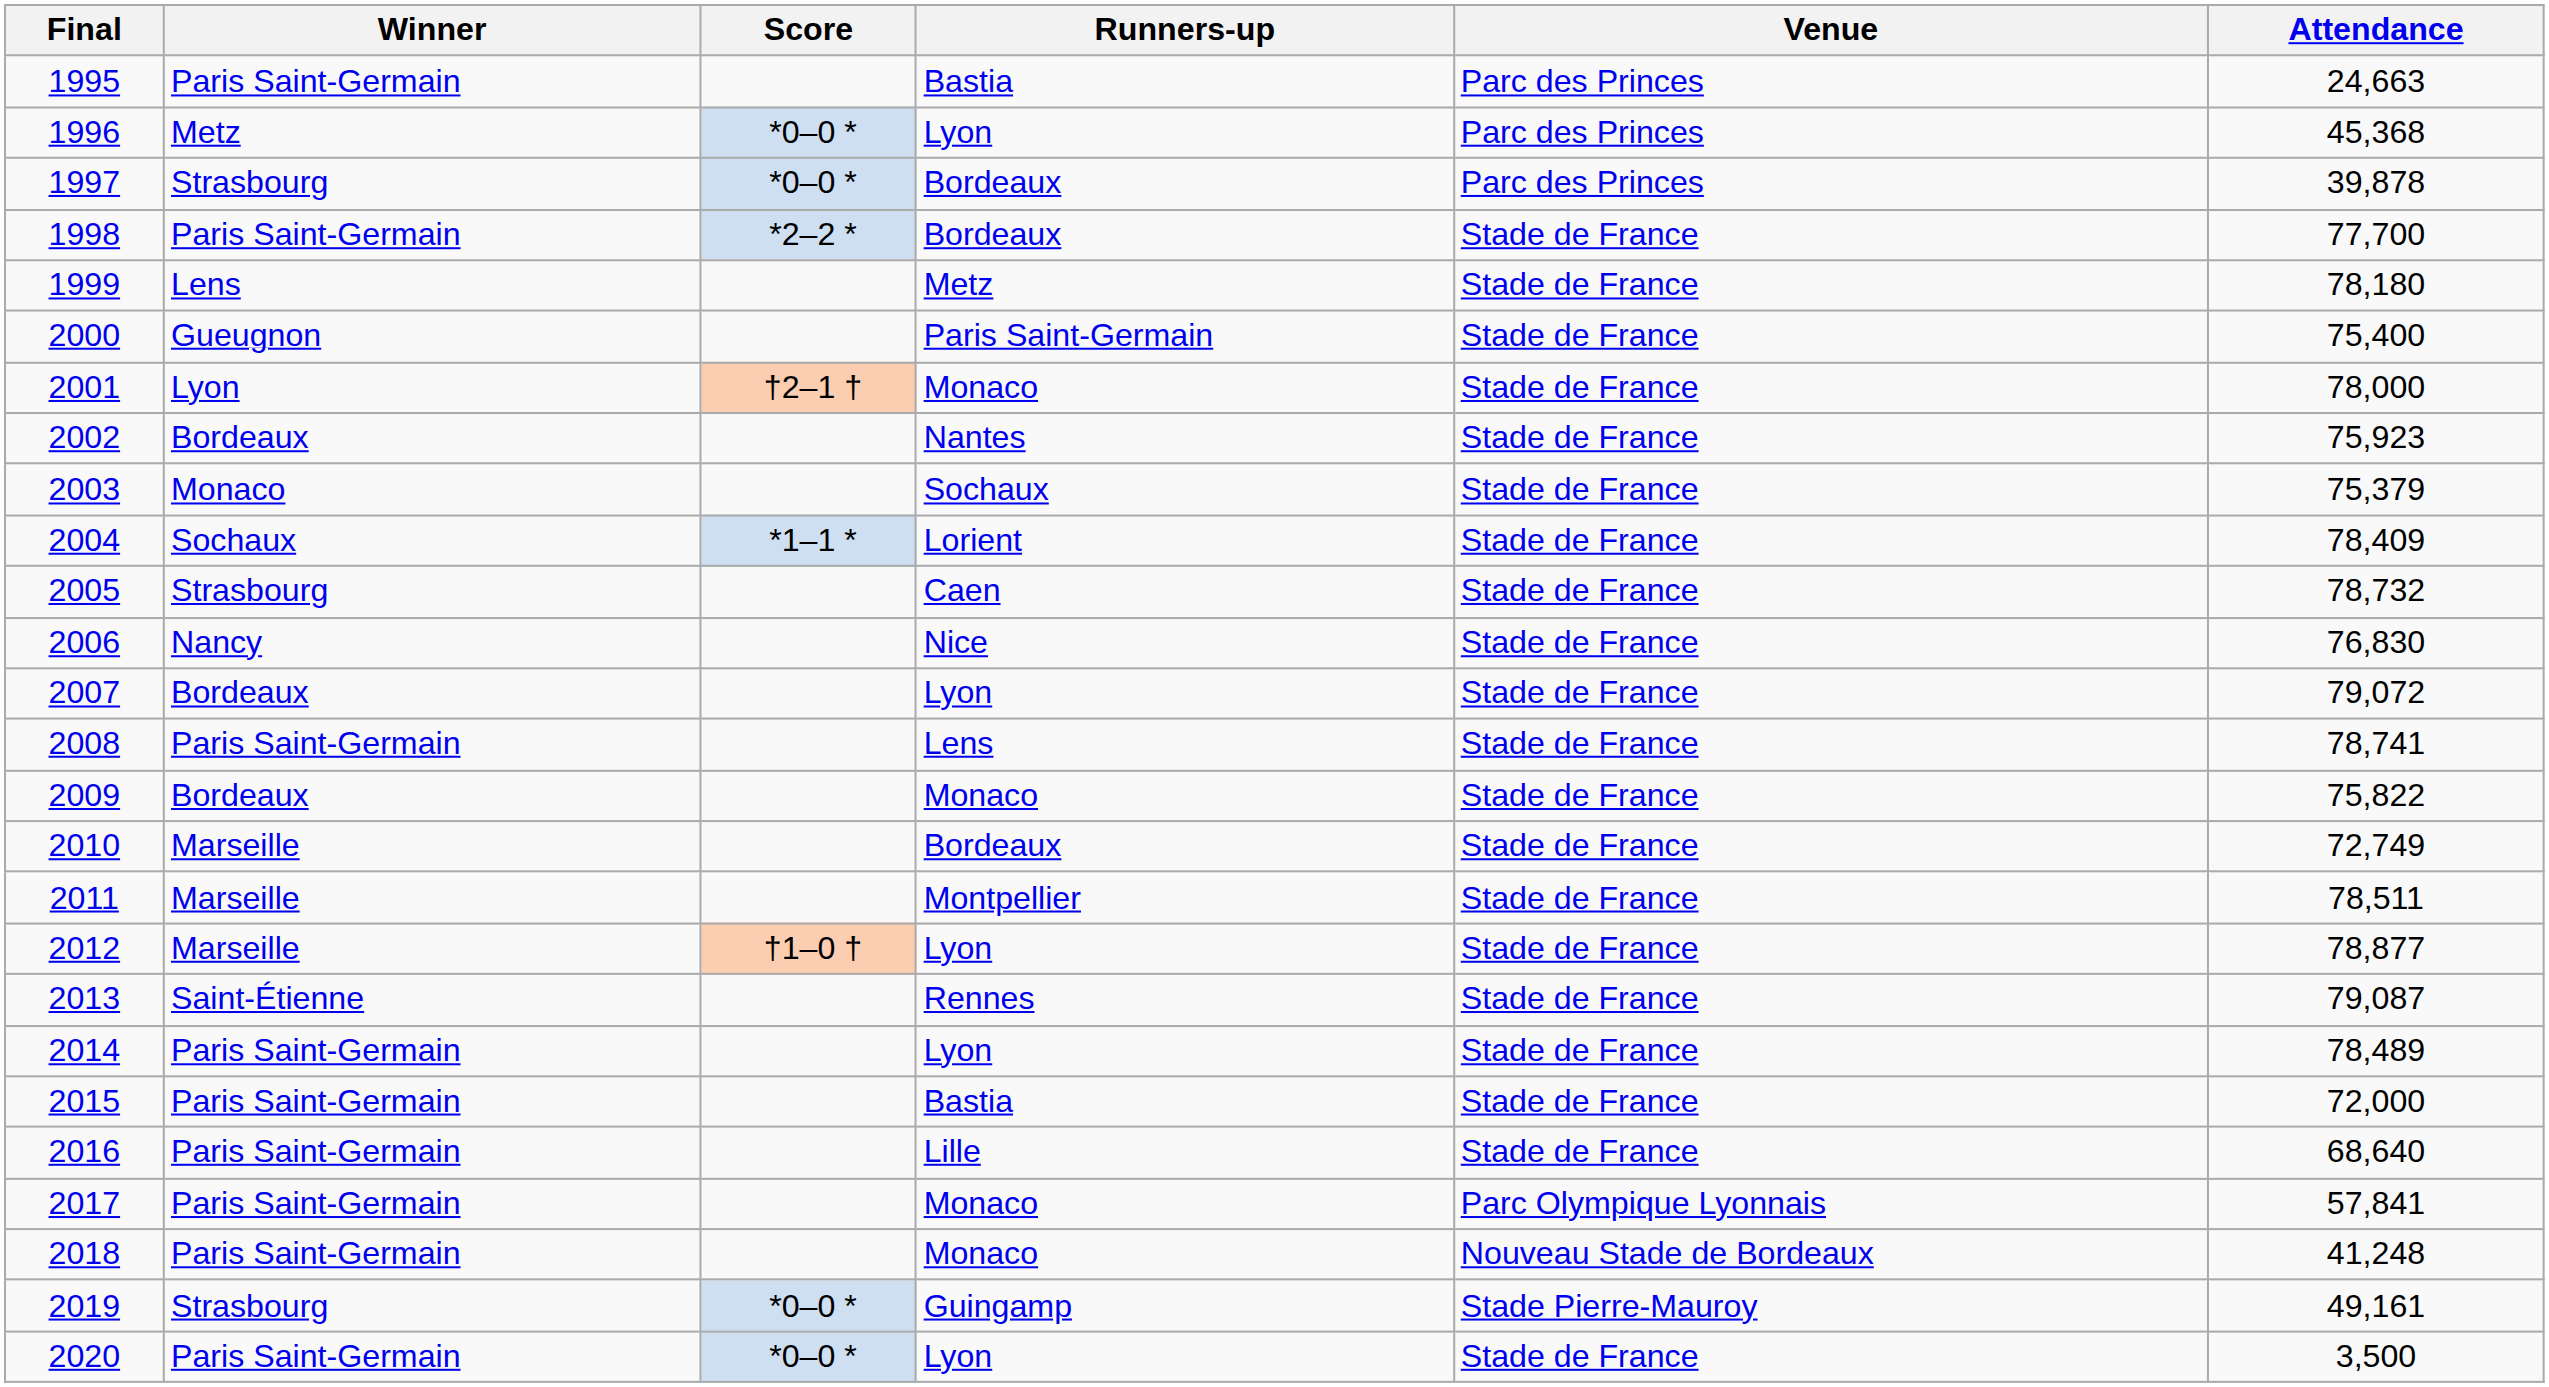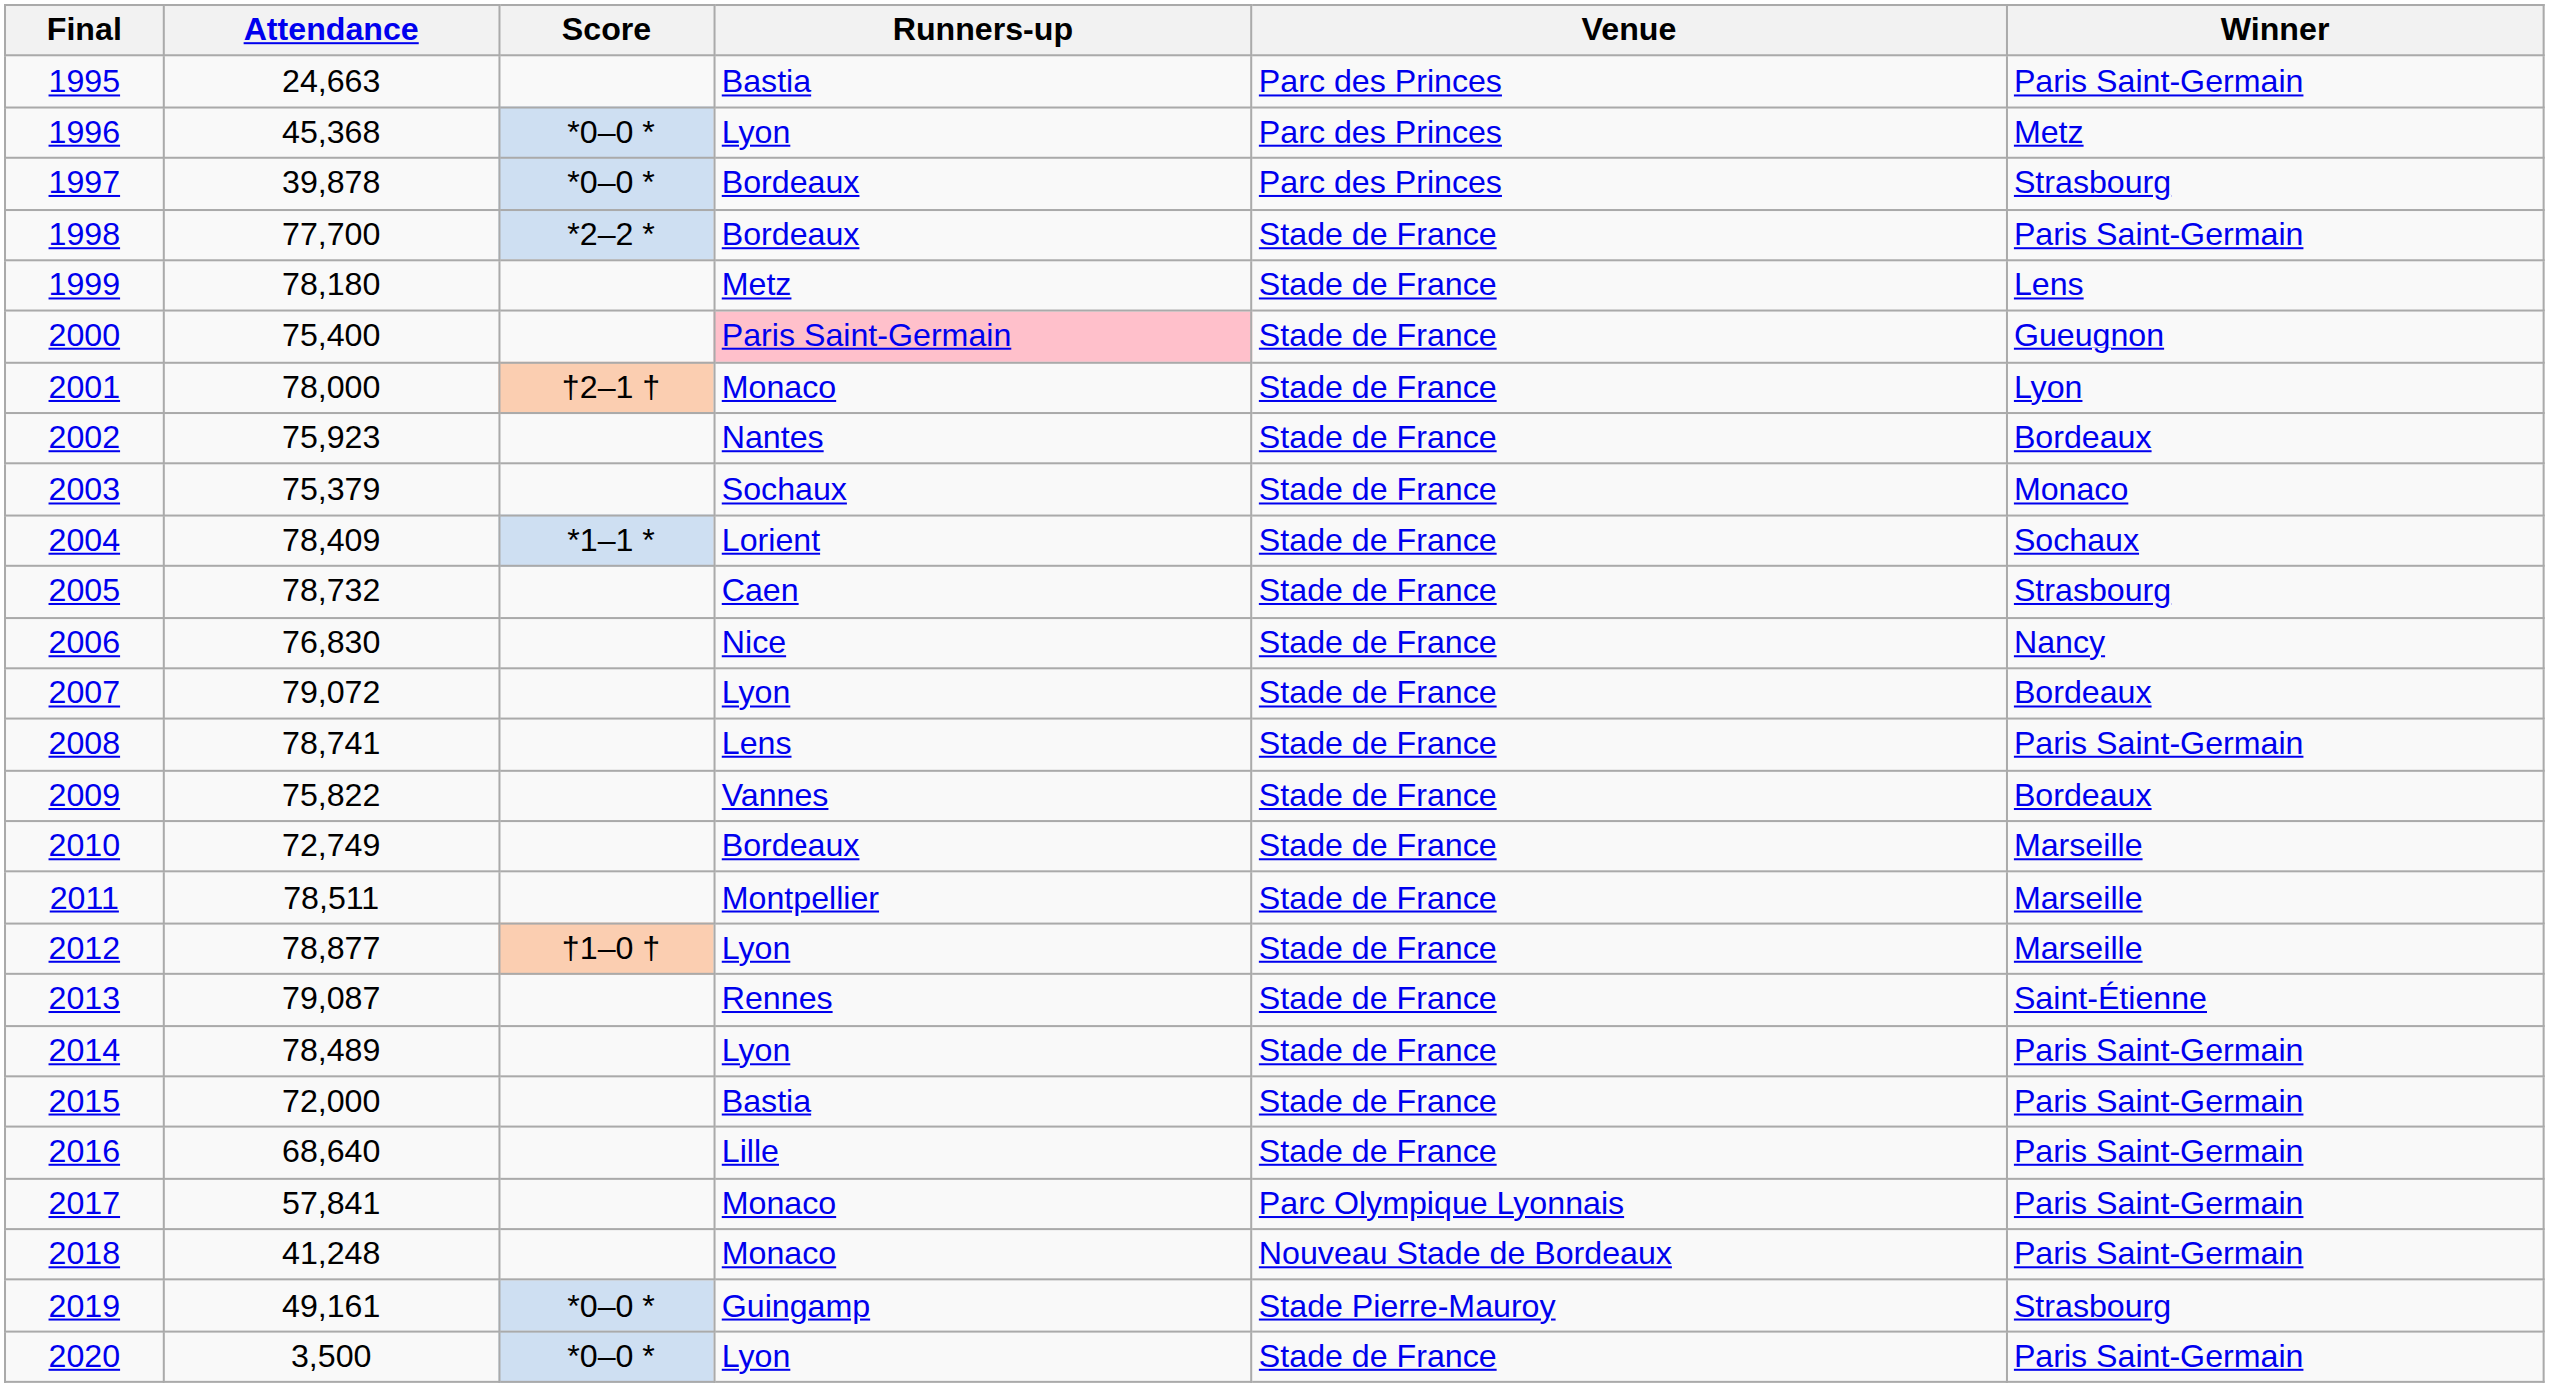 <table class="sortable wikitable" style="width:100%;">
 <tr>
 <th>Final</th>
-<th>Winner</th>
+<th><a href='#'>Attendance</a></th>
 <th>Score</th>
 <th>Runners-up</th>
 <th>Venue</th>
-<th><a href='#'>Attendance</a></th>
+<th>Winner</th>
 </tr>
 <tr>
 <td align=center><a href='#'>1995</a></td>
-<td><a href='#'>Paris Saint-Germain</a></td>
+<td align=center>24,663</td>
 <td align=center></td>
 <td><a href='#'>Bastia</a></td>
 <td><a href='#'>Parc des Princes</a></td>
-<td align=center>24,663</td>
+<td><a href='#'>Paris Saint-Germain</a></td>
 </tr>
 <tr>
 <td align=center><a href='#'>1996</a></td>
-<td><a href='#'>Metz</a></td>
+<td align=center>45,368</td>
 <td bgcolor="#CEDFF2" align=center><span> *</span>0–0 *</td>
 <td><a href='#'>Lyon</a></td>
 <td><a href='#'>Parc des Princes</a></td>
-<td align=center>45,368</td>
+<td><a href='#'>Metz</a></td>
 </tr>
 <tr>
 <td align=center><a href='#'>1997</a></td>
-<td><a href='#'>Strasbourg</a></td>
+<td align=center>39,878</td>
 <td bgcolor="#CEDFF2" align=center><span> *</span>0–0 *</td>
 <td><a href='#'>Bordeaux</a></td>
 <td><a href='#'>Parc des Princes</a></td>
-<td align=center>39,878</td>
+<td><a href='#'>Strasbourg</a></td>
 </tr>
 <tr>
 <td align=center><a href='#'>1998</a></td>
-<td><a href='#'>Paris Saint-Germain</a></td>
+<td align=center>77,700</td>
 <td bgcolor="#CEDFF2" align=center><span> *</span>2–2 *</td>
 <td><a href='#'>Bordeaux</a></td>
 <td><a href='#'>Stade de France</a></td>
-<td align=center>77,700</td>
+<td><a href='#'>Paris Saint-Germain</a></td>
 </tr>
 <tr>
 <td align=center><a href='#'>1999</a></td>
-<td><a href='#'>Lens</a></td>
+<td align=center>78,180</td>
 <td align=center></td>
 <td><a href='#'>Metz</a></td>
 <td><a href='#'>Stade de France</a></td>
-<td align=center>78,180</td>
+<td><a href='#'>Lens</a></td>
 </tr>
 <tr>
 <td align=center><a href='#'>2000</a></td>
+<td align=center>75,400</td>
+<td align=center></td>
+<td style="background: pink;"><a href='#'>Paris Saint-Germain</a></td>
+<td><a href='#'>Stade de France</a></td>
 <td><a href='#'>Gueugnon</a></td>
-<td align=center></td>
-<td><a href='#'>Paris Saint-Germain</a></td>
-<td><a href='#'>Stade de France</a></td>
-<td align=center>75,400</td>
 </tr>
 <tr>
 <td align=center><a href='#'>2001</a></td>
-<td><a href='#'>Lyon</a></td>
+<td align=center>78,000</td>
 <td bgcolor="#FBCEB1" align=center><span> †</span>2–1 †</td>
 <td><a href='#'>Monaco</a></td>
 <td><a href='#'>Stade de France</a></td>
-<td align=center>78,000</td>
+<td><a href='#'>Lyon</a></td>
 </tr>
 <tr>
 <td align=center><a href='#'>2002</a></td>
-<td><a href='#'>Bordeaux</a></td>
+<td align=center>75,923</td>
 <td align=center></td>
 <td><a href='#'>Nantes</a></td>
 <td><a href='#'>Stade de France</a></td>
-<td align=center>75,923</td>
+<td><a href='#'>Bordeaux</a></td>
 </tr>
 <tr>
 <td align=center><a href='#'>2003</a></td>
-<td><a href='#'>Monaco</a></td>
+<td align=center>75,379</td>
 <td align=center></td>
 <td><a href='#'>Sochaux</a></td>
 <td><a href='#'>Stade de France</a></td>
-<td align=center>75,379</td>
+<td><a href='#'>Monaco</a></td>
 </tr>
 <tr>
 <td align=center><a href='#'>2004</a></td>
-<td><a href='#'>Sochaux</a></td>
+<td align=center>78,409</td>
 <td bgcolor="#CEDFF2" align=center><span> *</span>1–1 *</td>
 <td><a href='#'>Lorient</a></td>
 <td><a href='#'>Stade de France</a></td>
-<td align=center>78,409</td>
+<td><a href='#'>Sochaux</a></td>
 </tr>
 <tr>
 <td align=center><a href='#'>2005</a></td>
-<td><a href='#'>Strasbourg</a></td>
+<td align=center>78,732</td>
 <td align=center></td>
 <td><a href='#'>Caen</a></td>
 <td><a href='#'>Stade de France</a></td>
-<td align=center>78,732</td>
+<td><a href='#'>Strasbourg</a></td>
 </tr>
 <tr>
 <td align=center><a href='#'>2006</a></td>
-<td><a href='#'>Nancy</a></td>
+<td align=center>76,830</td>
 <td align=center></td>
 <td><a href='#'>Nice</a></td>
 <td><a href='#'>Stade de France</a></td>
-<td align=center>76,830</td>
+<td><a href='#'>Nancy</a></td>
 </tr>
 <tr>
 <td align=center><a href='#'>2007</a></td>
-<td><a href='#'>Bordeaux</a></td>
+<td align=center>79,072</td>
 <td align=center></td>
 <td><a href='#'>Lyon</a></td>
 <td><a href='#'>Stade de France</a></td>
-<td align=center>79,072</td>
+<td><a href='#'>Bordeaux</a></td>
 </tr>
 <tr>
 <td align=center><a href='#'>2008</a></td>
-<td><a href='#'>Paris Saint-Germain</a></td>
+<td align=center>78,741</td>
 <td align=center></td>
 <td><a href='#'>Lens</a></td>
 <td><a href='#'>Stade de France</a></td>
-<td align=center>78,741</td>
+<td><a href='#'>Paris Saint-Germain</a></td>
 </tr>
 <tr>
 <td align=center><a href='#'>2009</a></td>
+<td align=center>75,822</td>
+<td align=center></td>
+<td><a href='#'>Vannes</a></td>
+<td><a href='#'>Stade de France</a></td>
 <td><a href='#'>Bordeaux</a></td>
-<td align=center></td>
-<td><a href='#'>Monaco</a></td>
-<td><a href='#'>Stade de France</a></td>
-<td align=center>75,822</td>
 </tr>
 <tr>
 <td align=center><a href='#'>2010</a></td>
-<td><a href='#'>Marseille</a></td>
+<td align=center>72,749</td>
 <td align=center></td>
 <td><a href='#'>Bordeaux</a></td>
 <td><a href='#'>Stade de France</a></td>
-<td align=center>72,749</td>
+<td><a href='#'>Marseille</a></td>
 </tr>
 <tr>
 <td align=center><a href='#'>2011</a></td>
-<td><a href='#'>Marseille</a></td>
+<td align=center>78,511</td>
 <td align=center></td>
 <td><a href='#'>Montpellier</a></td>
 <td><a href='#'>Stade de France</a></td>
-<td align=center>78,511</td>
+<td><a href='#'>Marseille</a></td>
 </tr>
 <tr>
 <td align=center><a href='#'>2012</a></td>
-<td><a href='#'>Marseille</a></td>
+<td align=center>78,877</td>
 <td bgcolor="#FBCEB1" align=center><span> †</span>1–0 †</td>
 <td><a href='#'>Lyon</a></td>
 <td><a href='#'>Stade de France</a></td>
-<td align=center>78,877</td>
+<td><a href='#'>Marseille</a></td>
 </tr>
 <tr>
 <td align=center><a href='#'>2013</a></td>
-<td><a href='#'>Saint-Étienne</a></td>
+<td align=center>79,087</td>
 <td align=center></td>
 <td><a href='#'>Rennes</a></td>
 <td><a href='#'>Stade de France</a></td>
-<td align=center>79,087</td>
+<td><a href='#'>Saint-Étienne</a></td>
 </tr>
 <tr>
 <td align=center><a href='#'>2014</a></td>
-<td><a href='#'>Paris Saint-Germain</a></td>
+<td align=center>78,489</td>
 <td align=center></td>
 <td><a href='#'>Lyon</a></td>
 <td><a href='#'>Stade de France</a></td>
-<td align=center>78,489</td>
+<td><a href='#'>Paris Saint-Germain</a></td>
 </tr>
 <tr>
 <td align=center><a href='#'>2015</a></td>
-<td><a href='#'>Paris Saint-Germain</a></td>
+<td align=center>72,000</td>
 <td align=center></td>
 <td><a href='#'>Bastia</a></td>
 <td><a href='#'>Stade de France</a></td>
-<td align=center>72,000</td>
+<td><a href='#'>Paris Saint-Germain</a></td>
 </tr>
 <tr>
 <td align=center><a href='#'>2016</a></td>
-<td><a href='#'>Paris Saint-Germain</a></td>
+<td align=center>68,640</td>
 <td align=center></td>
 <td><a href='#'>Lille</a></td>
 <td><a href='#'>Stade de France</a></td>
-<td align=center>68,640</td>
+<td><a href='#'>Paris Saint-Germain</a></td>
 </tr>
 <tr>
 <td align=center><a href='#'>2017</a></td>
-<td><a href='#'>Paris Saint-Germain</a></td>
+<td align=center>57,841</td>
 <td align=center></td>
 <td><a href='#'>Monaco</a></td>
 <td><a href='#'>Parc Olympique Lyonnais</a></td>
-<td align=center>57,841</td>
+<td><a href='#'>Paris Saint-Germain</a></td>
 </tr>
 <tr>
 <td align=center><a href='#'>2018</a></td>
-<td><a href='#'>Paris Saint-Germain</a></td>
+<td align=center>41,248</td>
 <td align=center></td>
 <td><a href='#'>Monaco</a></td>
 <td><a href='#'>Nouveau Stade de Bordeaux</a></td>
-<td align=center>41,248</td>
+<td><a href='#'>Paris Saint-Germain</a></td>
 </tr>
 <tr>
 <td align=center><a href='#'>2019</a></td>
-<td><a href='#'>Strasbourg</a></td>
+<td align=center>49,161</td>
 <td bgcolor="#CEDFF2" align=center><span> *</span>0–0 *</td>
 <td><a href='#'>Guingamp</a></td>
 <td><a href='#'>Stade Pierre-Mauroy</a></td>
-<td align=center>49,161</td>
+<td><a href='#'>Strasbourg</a></td>
 </tr>
 <tr>
 <td align=center><a href='#'>2020</a></td>
-<td><a href='#'>Paris Saint-Germain</a></td>
+<td align=center>3,500</td>
 <td bgcolor="#CEDFF2" align=center><span> *</span>0–0 *</td>
 <td><a href='#'>Lyon</a></td>
 <td><a href='#'>Stade de France</a></td>
-<td align=center>3,500</td>
+<td><a href='#'>Paris Saint-Germain</a></td>
 </tr>
 </table>
